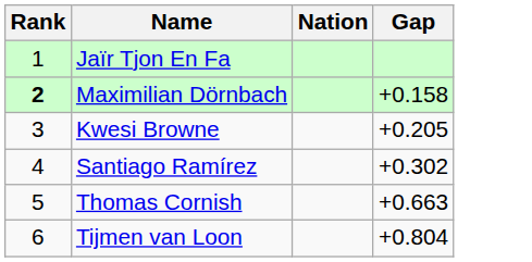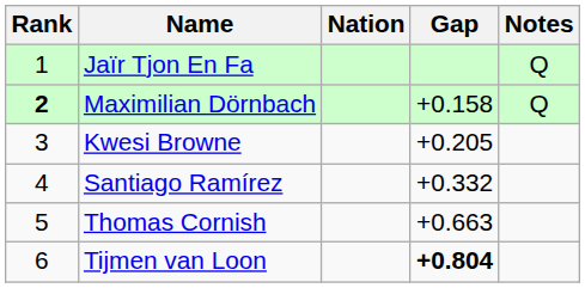 <table class="wikitable sortable" style="text-align:center">
 <tr>
 <th>Rank</th>
 <th>Name</th>
 <th>Nation</th>
 <th>Gap</th>
+<th>Notes</th>
 </tr>
 <tr bgcolor=ccffcc>
 <td>1</td>
 <td align=left><a href='#'>Jaïr Tjon En Fa</a></td>
 <td align=left></td>
 <td></td>
+<td>Q</td>
 </tr>
 <tr bgcolor=ccffcc>
 <td><strong>2</strong></td>
 <td align=left><a href='#'>Maximilian Dörnbach</a></td>
 <td align=left></td>
 <td>+0.158</td>
+<td>Q</td>
 </tr>
 <tr>
 <td>3</td>
 <td align=left><a href='#'>Kwesi Browne</a></td>
 <td align=left></td>
 <td>+0.205</td>
+<td></td>
 </tr>
 <tr>
 <td>4</td>
 <td align=left><a href='#'>Santiago Ramírez</a></td>
 <td align=left></td>
-<td>+0.302</td>
+<td>+0.332</td>
+<td></td>
 </tr>
 <tr>
 <td>5</td>
 <td align=left><a href='#'>Thomas Cornish</a></td>
 <td align=left></td>
 <td>+0.663</td>
+<td></td>
 </tr>
 <tr>
 <td>6</td>
 <td align=left><a href='#'>Tijmen van Loon</a></td>
 <td align=left></td>
-<td>+0.804</td>
+<td><strong>+0.804</strong></td>
+<td></td>
 </tr>
 </table>
